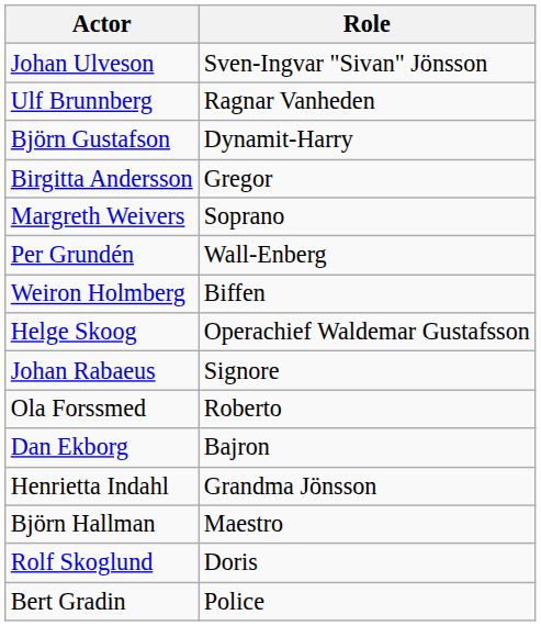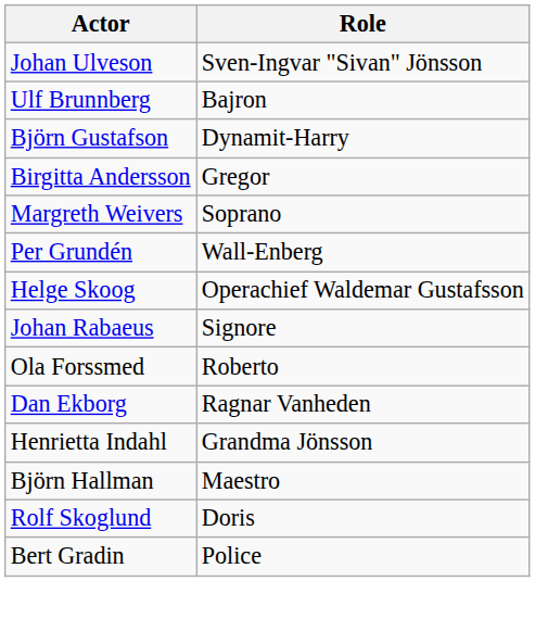 <table class="wikitable sortable">
 <tr>
 <th>Actor</th>
 <th>Role</th>
 </tr>
 <tr>
 <td><a href='#'>Johan Ulveson</a></td>
 <td>Sven-Ingvar "Sivan" Jönsson</td>
 </tr>
 <tr>
 <td><a href='#'>Ulf Brunnberg</a></td>
-<td>Ragnar Vanheden</td>
+<td>Bajron</td>
 </tr>
 <tr>
 <td><a href='#'>Björn Gustafson</a></td>
 <td>Dynamit-Harry</td>
 </tr>
 <tr>
 <td><a href='#'>Birgitta Andersson</a></td>
 <td>Gregor</td>
 </tr>
 <tr>
 <td><a href='#'>Margreth Weivers</a></td>
 <td>Soprano</td>
 </tr>
 <tr>
 <td><a href='#'>Per Grundén</a></td>
 <td>Wall-Enberg</td>
 </tr>
 <tr>
-<td><a href='#'>Weiron Holmberg</a></td>
-<td>Biffen</td>
-</tr>
-<tr>
 <td><a href='#'>Helge Skoog</a></td>
 <td>Operachief Waldemar Gustafsson</td>
 </tr>
 <tr>
 <td><a href='#'>Johan Rabaeus</a></td>
 <td>Signore</td>
 </tr>
 <tr>
 <td>Ola Forssmed</td>
 <td>Roberto</td>
 </tr>
 <tr>
 <td><a href='#'>Dan Ekborg</a></td>
-<td>Bajron</td>
+<td>Ragnar Vanheden</td>
 </tr>
 <tr>
 <td>Henrietta Indahl</td>
 <td>Grandma Jönsson</td>
 </tr>
 <tr>
 <td>Björn Hallman</td>
 <td>Maestro</td>
 </tr>
 <tr>
 <td><a href='#'>Rolf Skoglund</a></td>
 <td>Doris</td>
 </tr>
 <tr>
 <td>Bert Gradin</td>
 <td>Police</td>
 </tr>
 </table>
